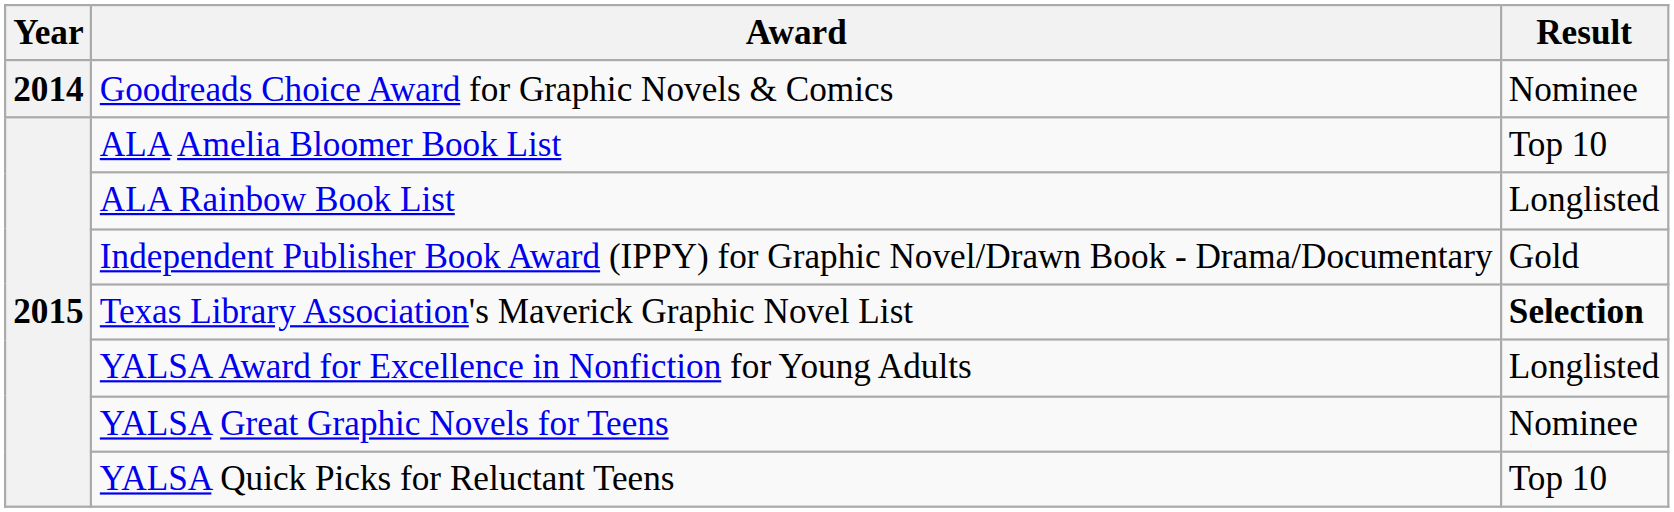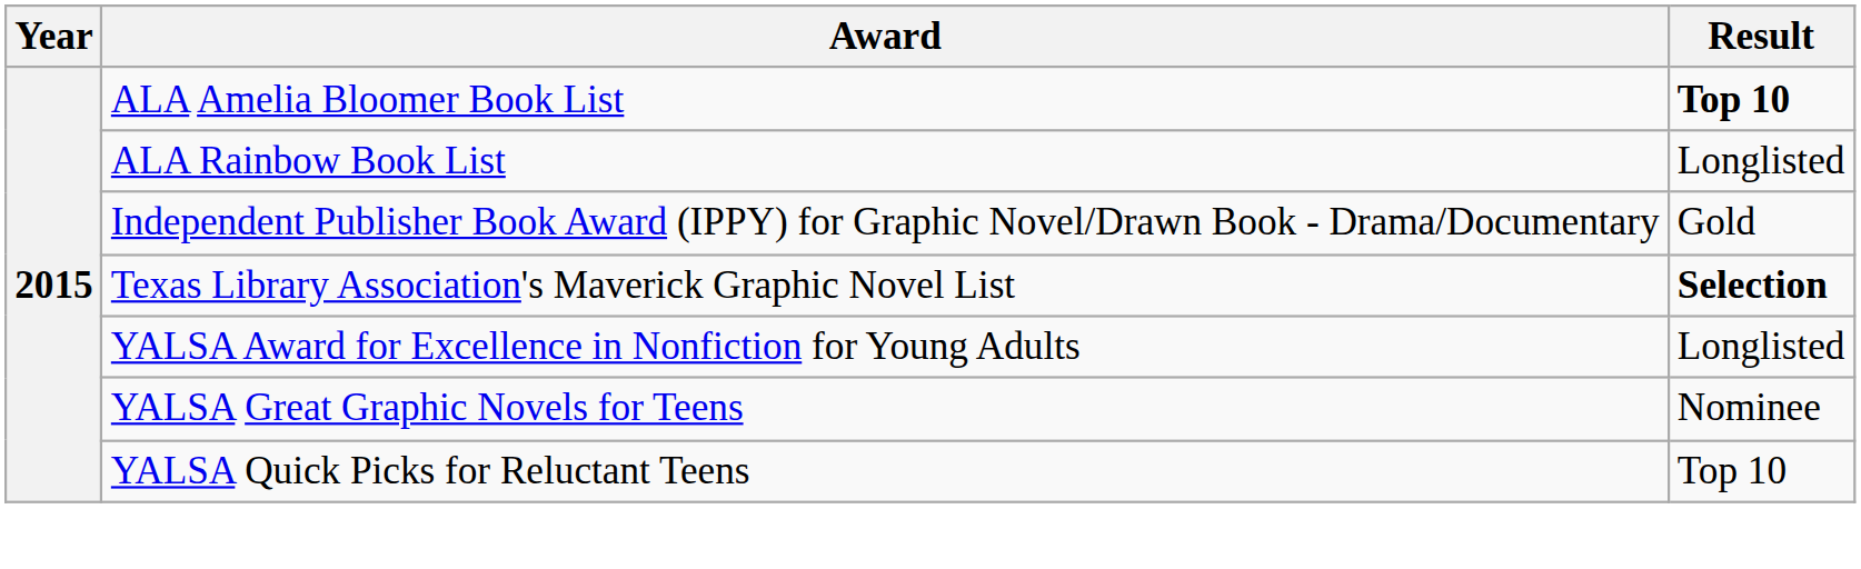 <table class="wikitable">
 <tr>
 <th>Year</th>
 <th>Award</th>
 <th>Result</th>
 </tr>
 <tr>
-<th>2014</th>
-<td><a href='#'>Goodreads Choice Award</a> for Graphic Novels & Comics</td>
-<td>Nominee </td>
-</tr>
-<tr>
 <th rowspan="7">2015</th>
 <td><a href='#'>ALA</a> <a href='#'>Amelia Bloomer Book List</a></td>
-<td>Top 10 </td>
+<td><strong>Top 10 </strong></td>
 </tr>
 <tr>
 <td><a href='#'>ALA Rainbow Book List</a></td>
 <td>Longlisted </td>
 </tr>
 <tr>
 <td><a href='#'>Independent Publisher Book Award</a> (IPPY) for Graphic Novel/Drawn Book - Drama/Documentary</td>
 <td>Gold </td>
 </tr>
 <tr>
 <td><a href='#'>Texas Library Association</a>'s Maverick Graphic Novel List</td>
 <td><strong>Selection </strong></td>
 </tr>
 <tr>
 <td><a href='#'>YALSA Award for Excellence in Nonfiction</a> for Young Adults</td>
 <td>Longlisted </td>
 </tr>
 <tr>
 <td><a href='#'>YALSA</a> <a href='#'>Great Graphic Novels for Teens</a></td>
 <td>Nominee </td>
 </tr>
 <tr>
 <td><a href='#'>YALSA</a> Quick Picks for Reluctant Teens</td>
 <td>Top 10 </td>
 </tr>
 </table>
